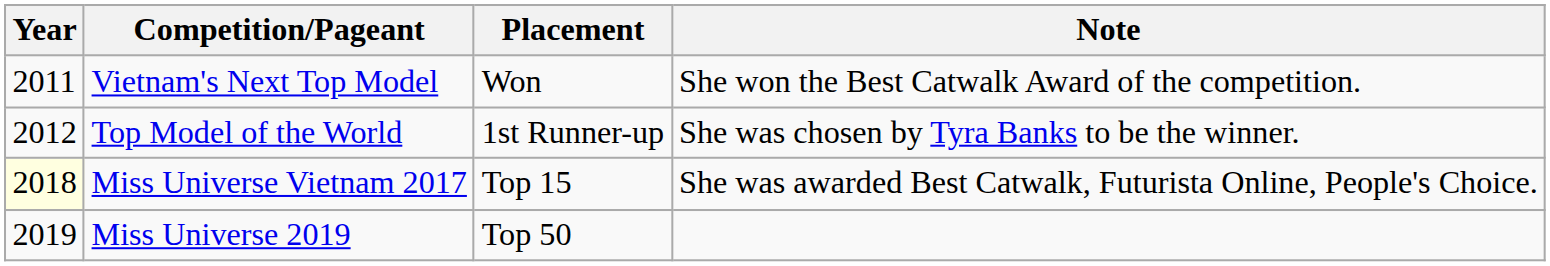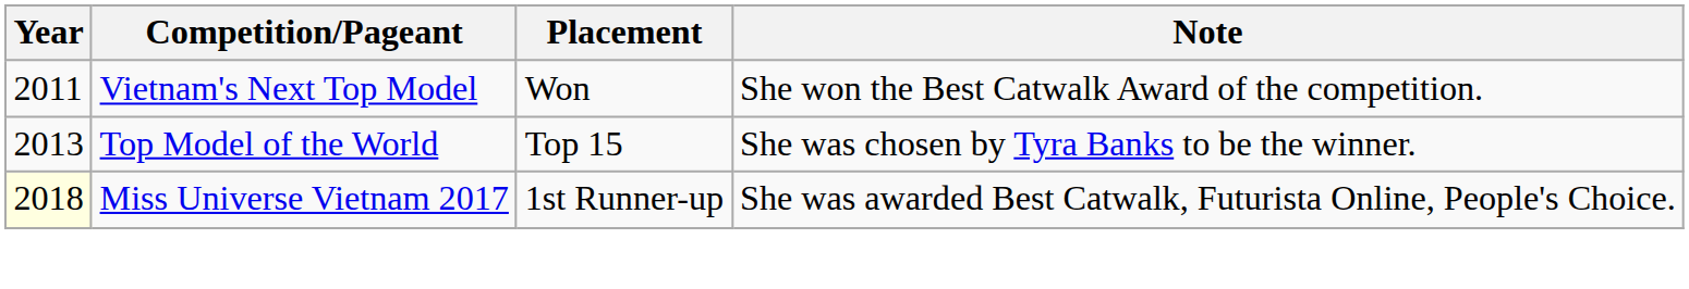 <table class="wikitable">
 <tr>
 <th>Year</th>
 <th>Competition/Pageant</th>
 <th>Placement</th>
 <th>Note</th>
 </tr>
 <tr>
 <td>2011</td>
 <td><a href='#'>Vietnam's Next Top Model</a></td>
 <td>Won</td>
 <td>She won the Best Catwalk Award of the competition.</td>
 </tr>
 <tr>
-<td>2012</td>
+<td>2013</td>
 <td><a href='#'>Top Model of the World</a></td>
-<td>1st Runner-up</td>
+<td>Top 15</td>
 <td>She was chosen by <a href='#'>Tyra Banks</a> to be the winner.</td>
 </tr>
 <tr>
 <td style="background: lightyellow;">2018</td>
 <td><a href='#'>Miss Universe Vietnam 2017</a></td>
-<td>Top 15</td>
+<td>1st Runner-up</td>
 <td>She was awarded Best Catwalk, Futurista Online, People's Choice.</td>
 </tr>
-<tr>
-<td>2019</td>
-<td><a href='#'>Miss Universe 2019</a></td>
-<td>Top 50</td>
-<td></td>
-</tr>
 </table>
